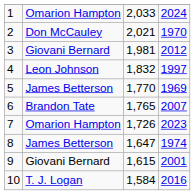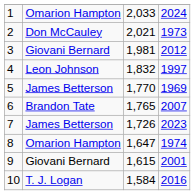 <table class="wikitable">
 <tr>
 </tr>
 <tr>
 <td>1</td>
 <td><a href='#'>Omarion Hampton</a></td>
 <td>2,033</td>
 <td><a href='#'>2024</a></td>
 </tr>
 <tr>
 <td>2</td>
 <td><a href='#'>Don McCauley</a></td>
 <td>2,021</td>
-<td><a href='#'>1970</a></td>
+<td><a href='#'>1973</a></td>
 </tr>
 <tr>
 <td>3</td>
 <td><a href='#'>Giovani Bernard</a></td>
 <td>1,981</td>
 <td><a href='#'>2012</a></td>
 </tr>
 <tr>
 <td>4</td>
 <td><a href='#'>Leon Johnson</a></td>
 <td>1,832</td>
 <td><a href='#'>1997</a></td>
 </tr>
 <tr>
 <td>5</td>
 <td><a href='#'>James Betterson</a></td>
 <td>1,770</td>
 <td><a href='#'>1969</a></td>
 </tr>
 <tr>
 <td>6</td>
 <td><a href='#'>Brandon Tate</a></td>
 <td>1,765</td>
 <td><a href='#'>2007</a></td>
 </tr>
 <tr>
 <td>7</td>
-<td><a href='#'>Omarion Hampton</a></td>
+<td><a href='#'>James Betterson</a></td>
 <td>1,726</td>
 <td><a href='#'>2023</a></td>
 </tr>
 <tr>
 <td>8</td>
-<td><a href='#'>James Betterson</a></td>
+<td><a href='#'>Omarion Hampton</a></td>
 <td>1,647</td>
 <td><a href='#'>1974</a></td>
 </tr>
 <tr>
 <td>9</td>
 <td>Giovani Bernard</td>
 <td>1,615</td>
 <td><a href='#'>2001</a></td>
 </tr>
 <tr>
 <td>10</td>
 <td><a href='#'>T. J. Logan</a></td>
 <td>1,584</td>
 <td><a href='#'>2016</a></td>
 </tr>
 </table>
